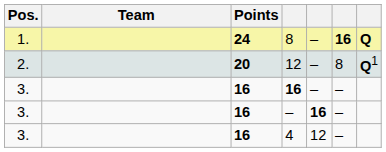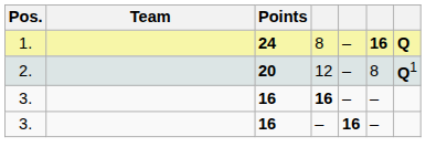 <table class="wikitable">
 <tr>
 <th width=10px>Pos.</th>
 <th width=200px>Team</th>
 <th width=20px>Points</th>
 <th width=20px></th>
 <th width=20px></th>
 <th width=20px></th>
 <th width=20px></th>
 </tr>
 <tr style="background:#f7f6a8;">
 <td align=center>1.</td>
 <td></td>
 <td><strong>24</strong></td>
 <td>8</td>
 <td>–</td>
 <td><strong>16</strong></td>
 <td><strong>Q</strong></td>
 </tr>
 <tr style="background:#dce5e5;">
 <td align=center>2.</td>
 <td></td>
 <td><strong>20</strong></td>
 <td>12</td>
 <td>–</td>
 <td>8</td>
 <td><strong>Q</strong><sup>1</sup></td>
 </tr>
 <tr>
 <td align=center>3.</td>
 <td></td>
 <td><strong>16</strong></td>
 <td><strong>16</strong></td>
 <td>–</td>
 <td>–</td>
 <td></td>
 </tr>
 <tr>
 <td align=center>3.</td>
 <td></td>
 <td><strong>16</strong></td>
 <td>–</td>
 <td><strong>16</strong></td>
 <td>–</td>
 <td></td>
 </tr>
-<tr>
-<td align=center>3.</td>
-<td></td>
-<td><strong>16</strong></td>
-<td>4</td>
-<td>12</td>
-<td>–</td>
-<td></td>
-</tr>
 </table>
